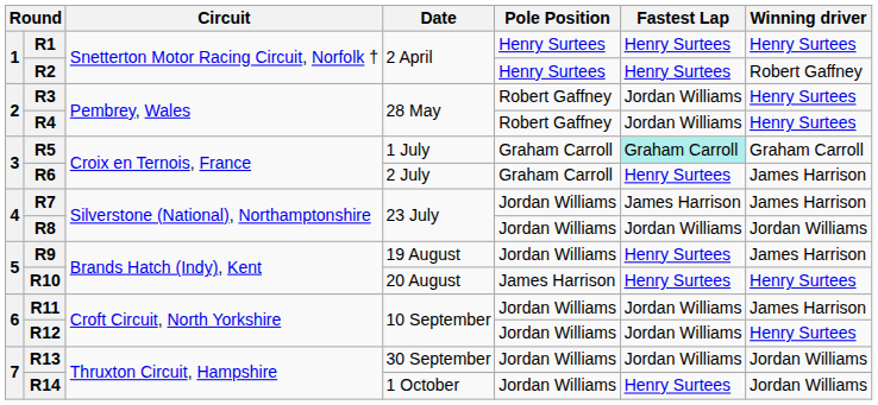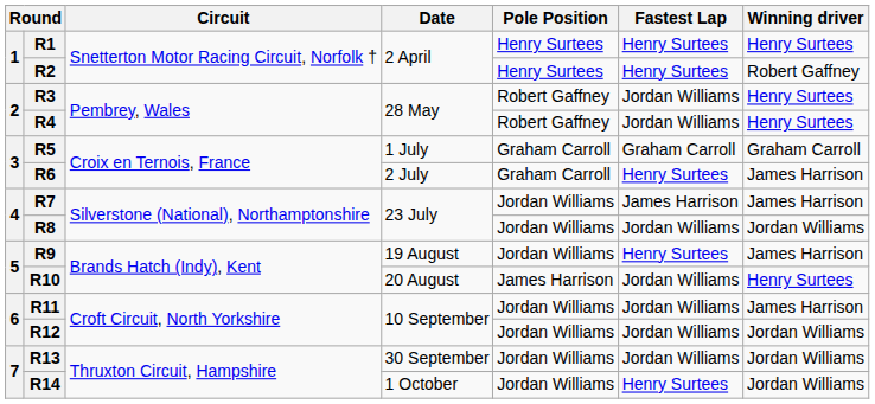 <table class="wikitable" style="font-size: 85%">
 <tr>
 <th colspan=2>Round</th>
 <th>Circuit</th>
 <th>Date</th>
 <th>Pole Position</th>
 <th>Fastest Lap</th>
 <th>Winning driver</th>
 </tr>
 <tr>
 <th rowspan=2>1</th>
 <th>R1</th>
 <td rowspan=2> <a href='#'>Snetterton Motor Racing Circuit</a>, <a href='#'>Norfolk</a> †</td>
 <td rowspan=2>2 April</td>
 <td><a href='#'>Henry Surtees</a></td>
 <td><a href='#'>Henry Surtees</a></td>
 <td><a href='#'>Henry Surtees</a></td>
 </tr>
 <tr>
 <th>R2</th>
 <td><a href='#'>Henry Surtees</a></td>
 <td><a href='#'>Henry Surtees</a></td>
 <td>Robert Gaffney</td>
 </tr>
 <tr>
 <th rowspan=2>2</th>
 <th>R3</th>
 <td rowspan=2> <a href='#'>Pembrey</a>, <a href='#'>Wales</a></td>
 <td rowspan=2>28 May</td>
 <td>Robert Gaffney</td>
 <td>Jordan Williams</td>
 <td><a href='#'>Henry Surtees</a></td>
 </tr>
 <tr>
 <th>R4</th>
 <td>Robert Gaffney</td>
 <td>Jordan Williams</td>
 <td><a href='#'>Henry Surtees</a></td>
 </tr>
 <tr>
 <th rowspan=2>3</th>
 <th>R5</th>
 <td rowspan=2> <a href='#'>Croix en Ternois</a>, <a href='#'>France</a></td>
 <td>1 July</td>
 <td>Graham Carroll</td>
-<td style="background: paleturquoise;">Graham Carroll</td>
+<td>Graham Carroll</td>
 <td>Graham Carroll</td>
 </tr>
 <tr>
 <th>R6</th>
 <td>2 July</td>
 <td>Graham Carroll</td>
 <td><a href='#'>Henry Surtees</a></td>
 <td>James Harrison</td>
 </tr>
 <tr>
 <th rowspan=2>4</th>
 <th>R7</th>
 <td rowspan=2> <a href='#'>Silverstone (National)</a>, <a href='#'>Northamptonshire</a></td>
 <td rowspan=2>23 July</td>
 <td>Jordan Williams</td>
 <td>James Harrison</td>
 <td>James Harrison</td>
 </tr>
 <tr>
 <th>R8</th>
 <td>Jordan Williams</td>
 <td>Jordan Williams</td>
 <td>Jordan Williams</td>
 </tr>
 <tr>
 <th rowspan=2>5</th>
 <th>R9</th>
 <td rowspan=2> <a href='#'>Brands Hatch (Indy)</a>, <a href='#'>Kent</a></td>
 <td>19 August</td>
 <td>Jordan Williams</td>
 <td><a href='#'>Henry Surtees</a></td>
 <td>James Harrison</td>
 </tr>
 <tr>
 <th>R10</th>
 <td>20 August</td>
 <td>James Harrison</td>
-<td><a href='#'>Henry Surtees</a></td>
+<td>Jordan Williams</td>
 <td><a href='#'>Henry Surtees</a></td>
 </tr>
 <tr>
 <th rowspan=2>6</th>
 <th>R11</th>
 <td rowspan=2> <a href='#'>Croft Circuit</a>, <a href='#'>North Yorkshire</a></td>
 <td rowspan=2>10 September</td>
 <td>Jordan Williams</td>
 <td>Jordan Williams</td>
 <td>James Harrison</td>
 </tr>
 <tr>
 <th>R12</th>
 <td>Jordan Williams</td>
 <td>Jordan Williams</td>
-<td><a href='#'>Henry Surtees</a></td>
+<td>Jordan Williams</td>
 </tr>
 <tr>
 <th rowspan=2>7</th>
 <th>R13</th>
 <td rowspan=2> <a href='#'>Thruxton Circuit</a>, <a href='#'>Hampshire</a></td>
 <td>30 September</td>
 <td>Jordan Williams</td>
 <td>Jordan Williams</td>
 <td>Jordan Williams</td>
 </tr>
 <tr>
 <th>R14</th>
 <td>1 October</td>
 <td>Jordan Williams</td>
 <td><a href='#'>Henry Surtees</a></td>
 <td>Jordan Williams</td>
 </tr>
 </table>
